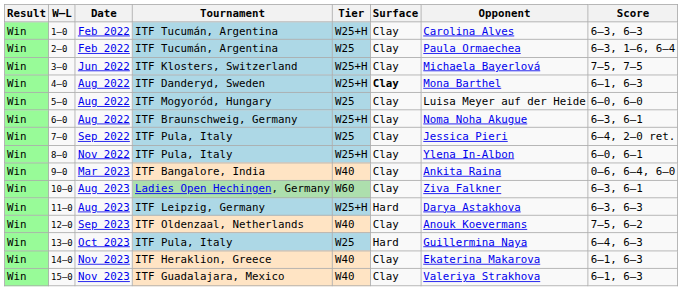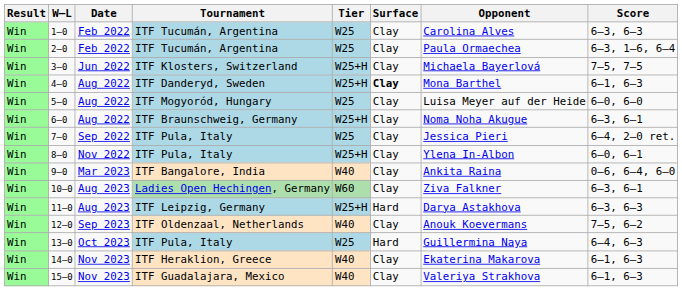 <table class="wikitable sortable">
 <tr>
 <th>Result</th>
 <th class=unsortable>W–L</th>
 <th>Date</th>
 <th>Tournament</th>
 <th>Tier</th>
 <th>Surface</th>
 <th>Opponent</th>
 <th class=unsortable>Score</th>
 </tr>
 <tr>
 <td bgcolor=98FB98>Win</td>
 <td><small>1–0</small></td>
 <td><a href='#'>Feb 2022</a></td>
 <td bgcolor=lightblue>ITF Tucumán, Argentina</td>
-<td bgcolor=lightblue>W25+H</td>
+<td bgcolor=lightblue>W25</td>
 <td>Clay</td>
 <td> <a href='#'>Carolina Alves</a></td>
 <td>6–3, 6–3</td>
 </tr>
 <tr>
 <td bgcolor=98FB98>Win</td>
 <td><small>2–0</small></td>
 <td><a href='#'>Feb 2022</a></td>
 <td bgcolor=lightblue>ITF Tucumán, Argentina</td>
 <td bgcolor=lightblue>W25</td>
 <td>Clay</td>
 <td> <a href='#'>Paula Ormaechea</a></td>
 <td>6–3, 1–6, 6–4</td>
 </tr>
 <tr>
 <td bgcolor=98FB98>Win</td>
 <td><small>3–0</small></td>
 <td><a href='#'>Jun 2022</a></td>
 <td bgcolor=lightblue>ITF Klosters, Switzerland</td>
 <td bgcolor=lightblue>W25+H</td>
 <td>Clay</td>
 <td> <a href='#'>Michaela Bayerlová</a></td>
 <td>7–5, 7–5</td>
 </tr>
 <tr>
 <td bgcolor=98FB98>Win</td>
 <td><small>4–0</small></td>
 <td><a href='#'>Aug 2022</a></td>
 <td bgcolor=lightblue>ITF Danderyd, Sweden</td>
 <td bgcolor=lightblue>W25+H</td>
 <td><strong>Clay</strong></td>
 <td> <a href='#'>Mona Barthel</a></td>
 <td>6–1, 6–3</td>
 </tr>
 <tr>
 <td bgcolor=98FB98>Win</td>
 <td><small>5–0</small></td>
 <td><a href='#'>Aug 2022</a></td>
 <td bgcolor=lightblue>ITF Mogyoród, Hungary</td>
 <td bgcolor=lightblue>W25</td>
 <td>Clay</td>
 <td> Luisa Meyer auf der Heide</td>
 <td>6–0, 6–0</td>
 </tr>
 <tr>
 <td bgcolor=98FB98>Win</td>
 <td><small>6–0</small></td>
 <td><a href='#'>Aug 2022</a></td>
 <td bgcolor=lightblue>ITF Braunschweig, Germany</td>
 <td bgcolor=lightblue>W25+H</td>
 <td>Clay</td>
 <td> <a href='#'>Noma Noha Akugue</a></td>
 <td>6–3, 6–1</td>
 </tr>
 <tr>
 <td bgcolor=98FB98>Win</td>
 <td><small>7–0</small></td>
 <td><a href='#'>Sep 2022</a></td>
 <td bgcolor=lightblue>ITF Pula, Italy</td>
 <td bgcolor=lightblue>W25</td>
 <td>Clay</td>
 <td> <a href='#'>Jessica Pieri</a></td>
 <td>6–4, 2–0 ret.</td>
 </tr>
 <tr>
 <td bgcolor=98FB98>Win</td>
 <td><small>8–0</small></td>
 <td><a href='#'>Nov 2022</a></td>
 <td bgcolor=lightblue>ITF Pula, Italy</td>
 <td bgcolor=lightblue>W25+H</td>
 <td>Clay</td>
 <td> <a href='#'>Ylena In-Albon</a></td>
 <td>6–0, 6–1</td>
 </tr>
 <tr>
 <td bgcolor=98FB98>Win</td>
 <td><small>9–0</small></td>
 <td><a href='#'>Mar 2023</a></td>
 <td style="background:#ffe4c4;">ITF Bangalore, India</td>
 <td style="background:#ffe4c4;">W40</td>
 <td>Clay</td>
 <td> <a href='#'>Ankita Raina</a></td>
 <td>0–6, 6–4, 6–0</td>
 </tr>
 <tr>
 <td bgcolor=98FB98>Win</td>
 <td><small>10–0</small></td>
 <td><a href='#'>Aug 2023</a></td>
 <td style="background:#addfad;"><a href='#'>Ladies Open Hechingen</a>, Germany</td>
 <td style="background:#addfad;">W60</td>
 <td>Clay</td>
 <td> <a href='#'>Ziva Falkner</a></td>
 <td>6–3, 6–1</td>
 </tr>
 <tr>
 <td bgcolor=98FB98>Win</td>
 <td><small>11–0</small></td>
 <td><a href='#'>Aug 2023</a></td>
 <td bgcolor=lightblue>ITF Leipzig, Germany</td>
 <td bgcolor=lightblue>W25+H</td>
 <td>Hard</td>
 <td> <a href='#'>Darya Astakhova</a></td>
 <td>6–3, 6–3</td>
 </tr>
 <tr>
 <td bgcolor=98FB98>Win</td>
 <td><small>12–0</small></td>
 <td><a href='#'>Sep 2023</a></td>
 <td style="background:#ffe4c4;">ITF Oldenzaal, Netherlands</td>
 <td style="background:#ffe4c4;">W40</td>
 <td>Clay</td>
 <td> <a href='#'>Anouk Koevermans</a></td>
 <td>7–5, 6–2</td>
 </tr>
 <tr>
 <td bgcolor=98FB98>Win</td>
 <td><small>13–0</small></td>
 <td><a href='#'>Oct 2023</a></td>
 <td bgcolor=lightblue>ITF Pula, Italy</td>
 <td bgcolor=lightblue>W25</td>
 <td>Hard</td>
 <td> <a href='#'>Guillermina Naya</a></td>
 <td>6–4, 6–3</td>
 </tr>
 <tr>
 <td bgcolor=98FB98>Win</td>
 <td><small>14–0</small></td>
 <td><a href='#'>Nov 2023</a></td>
 <td bgcolor=ffe4c4>ITF Heraklion, Greece</td>
 <td bgcolor=ffe4c4>W40</td>
 <td>Clay</td>
 <td> <a href='#'>Ekaterina Makarova</a></td>
 <td>6–1, 6–3</td>
 </tr>
 <tr>
 <td bgcolor=98FB98>Win</td>
 <td><small>15–0</small></td>
 <td><a href='#'>Nov 2023</a></td>
 <td bgcolor=ffe4c4>ITF Guadalajara, Mexico</td>
 <td bgcolor=ffe4c4>W40</td>
 <td>Clay</td>
 <td> <a href='#'>Valeriya Strakhova</a></td>
 <td>6–1, 6–3</td>
 </tr>
 </table>
